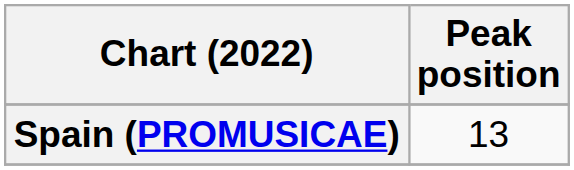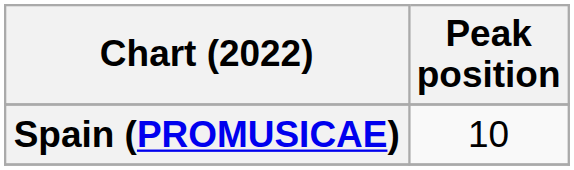 <table class="wikitable sortable plainrowheaders" style="text-align:center;">
 <tr>
 <th>Chart (2022)</th>
 <th>Peak<br>position</th>
 </tr>
 <tr>
 </tr>
 <tr>
 <th scope="row">Spain (<a href='#'>PROMUSICAE</a>)</th>
-<td>13</td>
+<td>10</td>
 </tr>
 <tr>
 </tr>
 </table>
